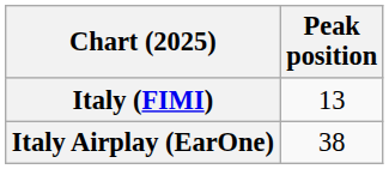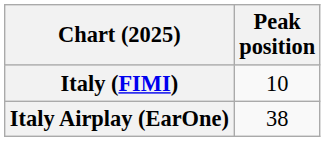 <table class="wikitable sortable plainrowheaders" style="text-align:center">
 <tr>
 <th scope="col">Chart (2025)</th>
 <th scope="col">Peak<br>position</th>
 </tr>
 <tr>
 <th scope="row">Italy (<a href='#'>FIMI</a>)</th>
-<td>13</td>
+<td>10</td>
 </tr>
 <tr>
 <th scope="row">Italy Airplay (EarOne)</th>
 <td>38</td>
 </tr>
 </table>
